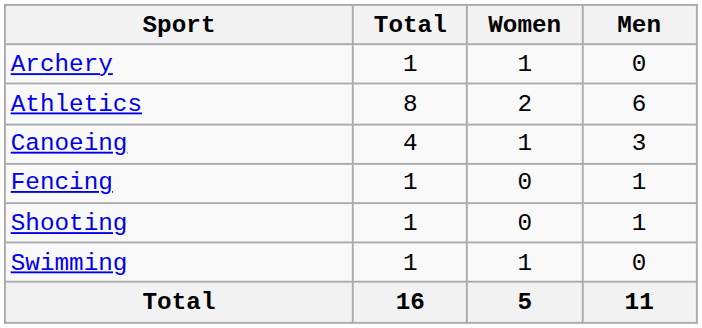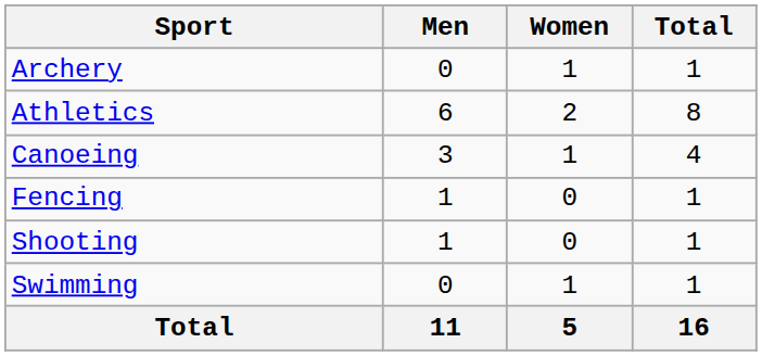 <table class="wikitable sortable" style="text-align:center;">
 <tr>
 <th width=180>Sport</th>
+<th width=55>Men</th>
+<th width=55>Women</th>
 <th width=55>Total</th>
-<th width=55>Women</th>
-<th width=55>Men</th>
 </tr>
 <tr>
 <td align=left><a href='#'>Archery</a></td>
+<td>0</td>
 <td>1</td>
 <td>1</td>
-<td>0</td>
 </tr>
 <tr>
 <td align=left><a href='#'>Athletics</a></td>
+<td>6</td>
+<td>2</td>
 <td>8</td>
-<td>2</td>
-<td>6</td>
 </tr>
 <tr>
 <td align=left><a href='#'>Canoeing</a></td>
+<td>3</td>
+<td>1</td>
 <td>4</td>
-<td>1</td>
-<td>3</td>
 </tr>
 <tr>
 <td align=left><a href='#'>Fencing</a></td>
 <td>1</td>
 <td>0</td>
 <td>1</td>
 </tr>
 <tr>
 <td align=left><a href='#'>Shooting</a></td>
 <td>1</td>
 <td>0</td>
 <td>1</td>
 </tr>
 <tr>
 <td align=left><a href='#'>Swimming</a></td>
+<td>0</td>
 <td>1</td>
 <td>1</td>
-<td>0</td>
 </tr>
 <tr>
 <th>Total</th>
+<th>11</th>
+<th>5</th>
 <th>16</th>
-<th>5</th>
-<th>11</th>
 </tr>
 </table>
